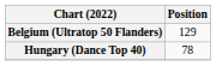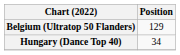 <table class="wikitable plainrowheaders" style="text-align:center">
 <tr>
 <th scope="col">Chart (2022)</th>
 <th scope="col">Position</th>
 </tr>
 <tr>
 <th scope="row">Belgium (Ultratop 50 Flanders)</th>
 <td>129</td>
 </tr>
 <tr>
 <th scope="row">Hungary (Dance Top 40)</th>
-<td>78</td>
+<td>34</td>
 </tr>
 <tr>
 </tr>
 </table>
